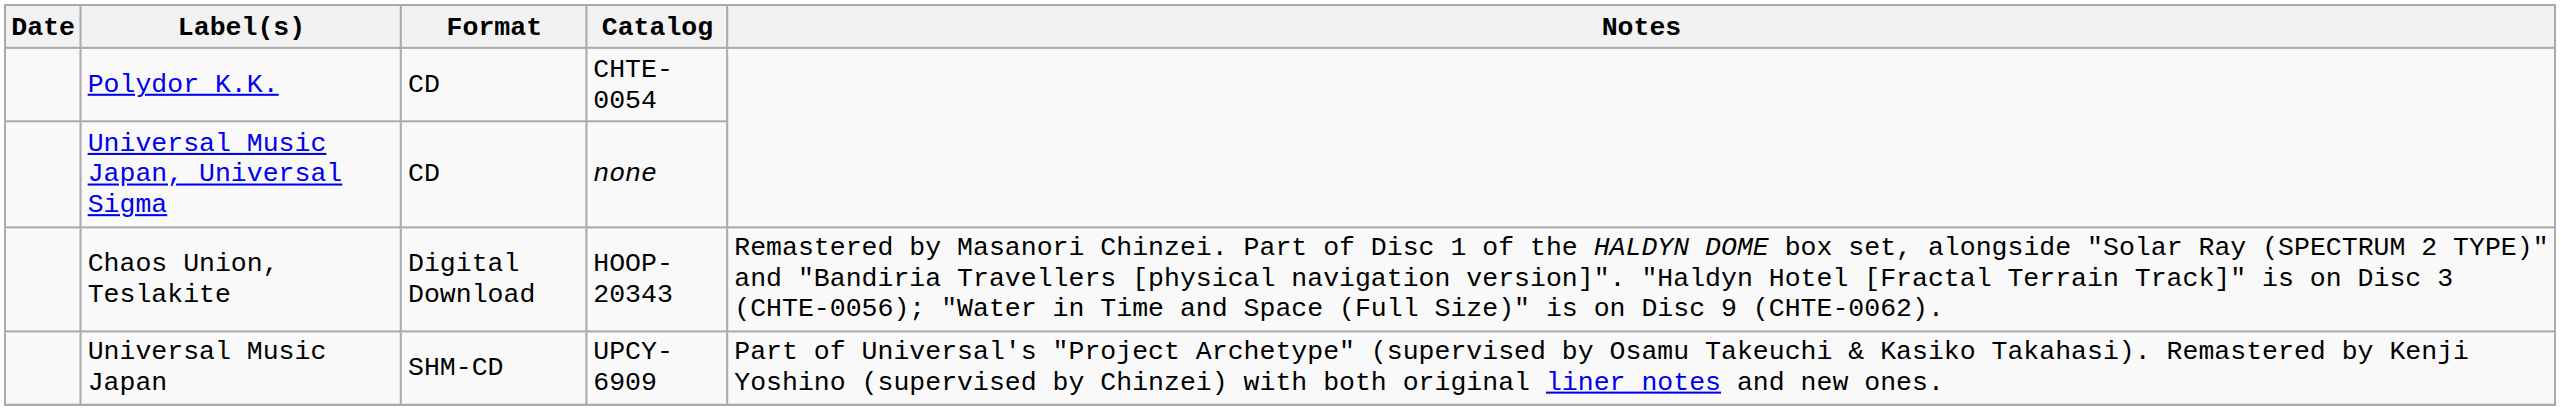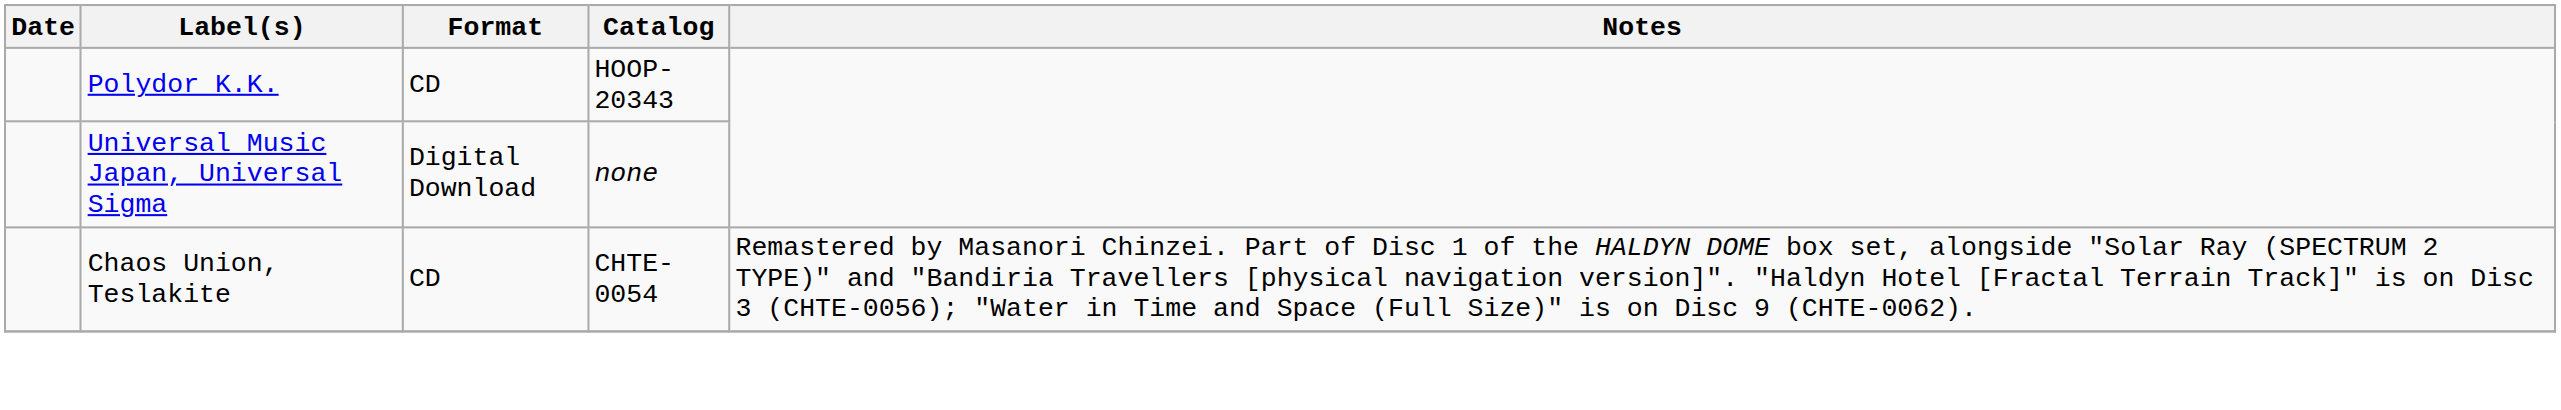 <table class="wikitable">
 <tr>
 <th>Date</th>
 <th>Label(s)</th>
 <th>Format</th>
 <th>Catalog</th>
 <th>Notes</th>
 </tr>
 <tr>
 <td></td>
 <td><a href='#'>Polydor K.K.</a></td>
 <td>CD</td>
-<td>CHTE-0054</td>
+<td>HOOP-20343</td>
 <td rowspan=2></td>
 </tr>
 <tr>
 <td></td>
 <td><a href='#'>Universal Music Japan, Universal Sigma</a></td>
-<td>CD</td>
+<td>Digital Download</td>
 <td><em>none</em></td>
 </tr>
 <tr>
 <td></td>
 <td>Chaos Union, Teslakite</td>
-<td>Digital Download</td>
-<td>HOOP-20343</td>
+<td>CD</td>
+<td>CHTE-0054</td>
 <td>Remastered by Masanori Chinzei. Part of Disc 1 of the <em>HALDYN DOME</em> box set, alongside "Solar Ray (SPECTRUM 2 TYPE)" and "Bandiria Travellers [physical navigation version]". "Haldyn Hotel [Fractal Terrain Track]" is on Disc 3 (CHTE-0056); "Water in Time and Space (Full Size)" is on Disc 9 (CHTE-0062).</td>
-</tr>
-<tr>
-<td></td>
-<td>Universal Music Japan</td>
-<td>SHM-CD</td>
-<td>UPCY-6909</td>
-<td>Part of Universal's "Project Archetype" (supervised by Osamu Takeuchi & Kasiko Takahasi). Remastered by Kenji Yoshino (supervised by Chinzei) with both original <a href='#'>liner notes</a> and new ones.</td>
 </tr>
 <tr>
 </tr>
 </table>
